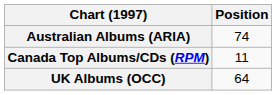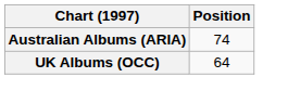 <table class="wikitable sortable plainrowheaders" style="text-align:center">
 <tr>
 <th scope="col">Chart (1997)</th>
 <th scope="col">Position</th>
 </tr>
 <tr>
 <th scope="row">Australian Albums (ARIA)</th>
 <td>74</td>
 </tr>
 <tr>
-<th scope="row">Canada Top Albums/CDs (<em><a href='#'>RPM</a></em>)</th>
-<td>11</td>
-</tr>
-<tr>
 <th scope="row">UK Albums (OCC)</th>
 <td>64</td>
 </tr>
 </table>
